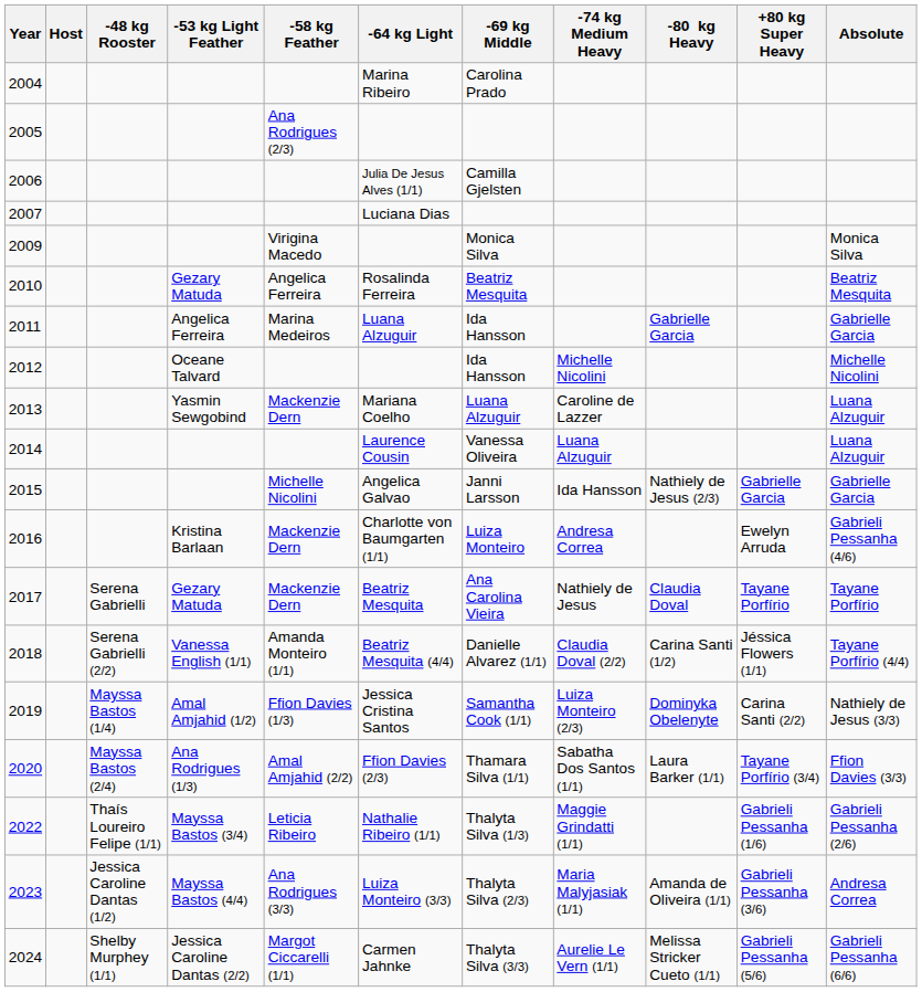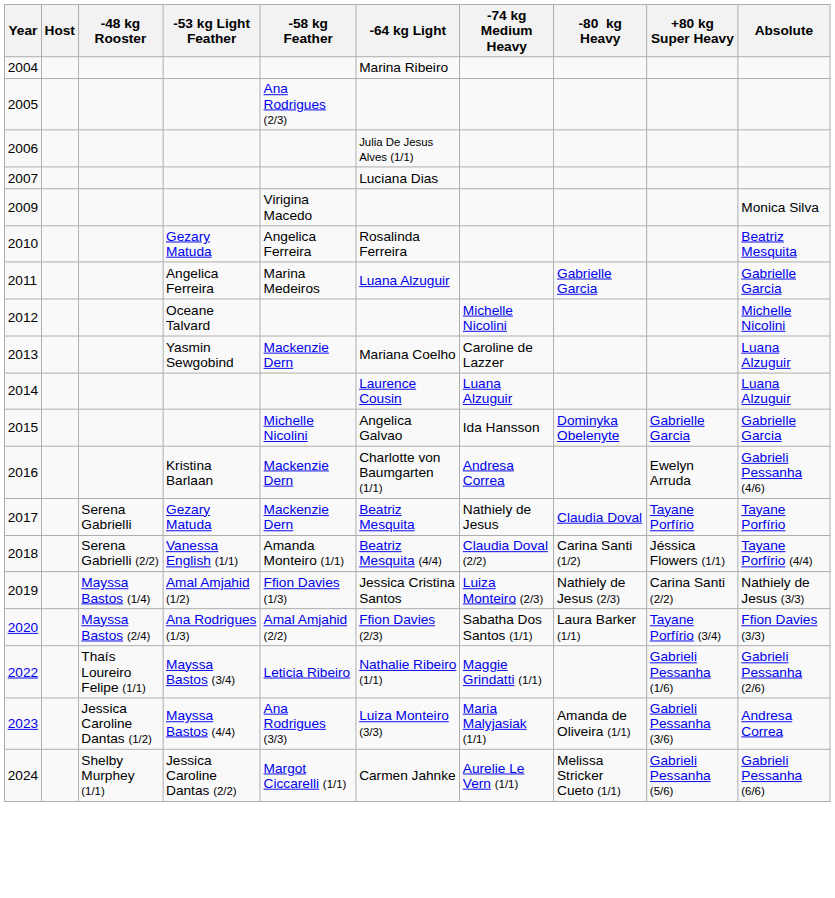 <table class="wikitable sortable" style="font-size: 90%">
 <tr>
 <th>Year</th>
 <th>Host</th>
 <th width=300>-48 kg Rooster</th>
 <th width=300>-53 kg Light Feather</th>
 <th width=300>-58 kg Feather</th>
 <th width=300>-64 kg Light</th>
-<th width=300>-69 kg Middle</th>
 <th width=300>-74 kg Medium Heavy</th>
 <th width=300>-80  kg Heavy</th>
 <th width=300>+80 kg Super Heavy</th>
 <th width=300>Absolute</th>
 </tr>
 <tr>
 <td>2004</td>
 <td></td>
 <td></td>
 <td></td>
 <td></td>
 <td> Marina Ribeiro </td>
-<td> Carolina Prado </td>
 <td></td>
 <td></td>
 <td></td>
 <td></td>
 </tr>
 <tr>
 <td>2005</td>
 <td></td>
 <td></td>
 <td></td>
 <td> <a href='#'>Ana Rodrigues</a> <small>(2/3)</small></td>
 <td></td>
 <td></td>
 <td></td>
 <td></td>
 <td></td>
-<td></td>
 </tr>
 <tr>
 <td>2006</td>
 <td></td>
 <td></td>
 <td></td>
 <td></td>
 <td><small> Julia De Jesus Alves (1/1)</small></td>
-<td> Camilla Gjelsten </td>
 <td></td>
 <td></td>
 <td></td>
 <td></td>
 </tr>
 <tr>
 <td>2007</td>
 <td></td>
 <td></td>
 <td></td>
 <td></td>
 <td> Luciana Dias </td>
 <td></td>
 <td></td>
 <td></td>
 <td></td>
-<td></td>
 </tr>
 <tr>
 <td>2009</td>
 <td></td>
 <td></td>
 <td></td>
 <td> Virigina Macedo </td>
 <td></td>
-<td> Monica Silva </td>
 <td></td>
 <td></td>
 <td></td>
 <td> Monica Silva </td>
 </tr>
 <tr>
 <td>2010</td>
 <td></td>
 <td></td>
 <td> <a href='#'>Gezary Matuda</a> </td>
 <td> Angelica Ferreira </td>
 <td> Rosalinda Ferreira </td>
-<td> <a href='#'>Beatriz Mesquita</a> </td>
 <td></td>
 <td></td>
 <td></td>
 <td> <a href='#'>Beatriz Mesquita</a> </td>
 </tr>
 <tr>
 <td>2011</td>
 <td></td>
 <td></td>
 <td> Angelica Ferreira </td>
 <td> Marina Medeiros </td>
 <td> <a href='#'>Luana Alzuguir</a> </td>
-<td> Ida Hansson </td>
 <td></td>
 <td> <a href='#'>Gabrielle Garcia</a> </td>
 <td></td>
 <td> <a href='#'>Gabrielle Garcia</a> </td>
 </tr>
 <tr>
 <td>2012</td>
 <td></td>
 <td></td>
 <td> Oceane Talvard </td>
 <td></td>
 <td></td>
-<td> Ida Hansson </td>
 <td> <a href='#'>Michelle Nicolini</a> </td>
 <td></td>
 <td></td>
 <td> <a href='#'>Michelle Nicolini</a> </td>
 </tr>
 <tr>
 <td>2013</td>
 <td></td>
 <td></td>
 <td> Yasmin Sewgobind </td>
 <td> <a href='#'>Mackenzie Dern</a> </td>
 <td> Mariana Coelho </td>
-<td> <a href='#'>Luana Alzuguir</a> </td>
 <td> Caroline de Lazzer </td>
 <td></td>
 <td></td>
 <td> <a href='#'>Luana Alzuguir</a> </td>
 </tr>
 <tr>
 <td>2014</td>
 <td></td>
 <td></td>
 <td></td>
 <td></td>
 <td> <a href='#'>Laurence Cousin</a></td>
-<td> Vanessa Oliveira </td>
 <td> <a href='#'>Luana Alzuguir</a> </td>
 <td></td>
 <td></td>
 <td> <a href='#'>Luana Alzuguir</a> </td>
 </tr>
 <tr>
 <td>2015</td>
 <td></td>
 <td></td>
 <td></td>
 <td> <a href='#'>Michelle Nicolini</a> </td>
 <td> Angelica Galvao </td>
-<td> Janni Larsson </td>
 <td> Ida Hansson </td>
-<td> Nathiely de Jesus <small>(2/3)</small></td>
+<td> <a href='#'>Dominyka Obelenyte</a> </td>
 <td> <a href='#'>Gabrielle Garcia</a> </td>
 <td> <a href='#'>Gabrielle Garcia</a> </td>
 </tr>
 <tr>
 <td>2016</td>
 <td></td>
 <td></td>
 <td> Kristina Barlaan </td>
 <td> <a href='#'>Mackenzie Dern</a> </td>
 <td> Charlotte von Baumgarten <small>(1/1)</small></td>
-<td> <a href='#'>Luiza Monteiro</a> </td>
 <td> <a href='#'>Andresa Correa</a> </td>
 <td></td>
 <td> Ewelyn Arruda </td>
 <td> <a href='#'>Gabrieli Pessanha</a> <small>(4/6)</small></td>
 </tr>
 <tr>
 <td>2017</td>
 <td></td>
 <td> Serena Gabrielli </td>
 <td> <a href='#'>Gezary Matuda</a> </td>
 <td> <a href='#'>Mackenzie Dern</a> </td>
 <td> <a href='#'>Beatriz Mesquita</a> </td>
-<td> <a href='#'>Ana Carolina Vieira</a> </td>
 <td> Nathiely de Jesus </td>
 <td> <a href='#'>Claudia Doval</a> </td>
 <td> <a href='#'>Tayane Porfírio</a> </td>
 <td> <a href='#'>Tayane Porfírio</a> </td>
 </tr>
 <tr>
 <td>2018</td>
 <td></td>
 <td> Serena Gabrielli <small>(2/2)</small></td>
 <td> <a href='#'>Vanessa English</a>  <small>(1/1)</small></td>
 <td> Amanda Monteiro <small>(1/1)</small></td>
 <td> <a href='#'>Beatriz Mesquita</a> <small>(4/4)</small></td>
-<td> Danielle Alvarez <small>(1/1)</small></td>
 <td> <a href='#'>Claudia Doval</a> <small>(2/2)</small></td>
 <td> Carina Santi <small>(1/2)</small></td>
 <td> Jéssica Flowers <small>(1/1)</small></td>
 <td> <a href='#'>Tayane Porfírio</a> <small>(4/4)</small></td>
 </tr>
 <tr>
 <td>2019</td>
 <td></td>
 <td> <a href='#'>Mayssa Bastos</a> <small>(1/4)</small></td>
 <td> <a href='#'>Amal Amjahid</a>  <small>(1/2)</small></td>
 <td> <a href='#'>Ffion Davies</a> <small>(1/3)</small></td>
 <td> Jessica Cristina Santos </td>
-<td> <a href='#'>Samantha Cook</a> <small>(1/1)</small></td>
 <td> <a href='#'>Luiza Monteiro</a> <small>(2/3)</small></td>
-<td> <a href='#'>Dominyka Obelenyte</a> </td>
+<td> Nathiely de Jesus <small>(2/3)</small></td>
 <td> Carina Santi <small>(2/2)</small></td>
 <td> Nathiely de Jesus <small>(3/3)</small></td>
 </tr>
 <tr>
 <td><a href='#'>2020</a></td>
 <td></td>
 <td> <a href='#'>Mayssa Bastos</a> <small>(2/4)</small></td>
 <td> <a href='#'>Ana Rodrigues</a> <small>(1/3)</small></td>
 <td> <a href='#'>Amal Amjahid</a>  <small>(2/2)</small></td>
 <td> <a href='#'>Ffion Davies</a> <small>(2/3)</small></td>
-<td> Thamara Silva <small>(1/1)</small></td>
 <td> Sabatha Dos Santos <small>(1/1)</small></td>
 <td> Laura Barker <small>(1/1)</small></td>
 <td> <a href='#'>Tayane Porfírio</a> <small>(3/4)</small></td>
 <td> <a href='#'>Ffion Davies</a> <small>(3/3)</small></td>
 </tr>
 <tr>
 <td><a href='#'>2022</a></td>
 <td></td>
 <td> Thaís Loureiro Felipe <small>(1/1)</small></td>
 <td> <a href='#'>Mayssa Bastos</a> <small>(3/4)</small></td>
 <td> <a href='#'>Leticia Ribeiro</a> </td>
 <td> <a href='#'>Nathalie Ribeiro</a> <small>(1/1)</small></td>
-<td> Thalyta Silva <small>(1/3)</small></td>
 <td> <a href='#'>Maggie Grindatti</a> <small>(1/1)</small></td>
 <td></td>
 <td> <a href='#'>Gabrieli Pessanha</a>  <small>(1/6)</small></td>
 <td> <a href='#'>Gabrieli Pessanha</a>  <small>(2/6)</small></td>
 </tr>
 <tr>
 <td><a href='#'>2023</a></td>
 <td></td>
 <td> Jessica Caroline Dantas <small>(1/2)</small></td>
 <td> <a href='#'>Mayssa Bastos</a> <small>(4/4)</small></td>
 <td> <a href='#'>Ana Rodrigues</a> <small>(3/3)</small></td>
 <td> <a href='#'>Luiza Monteiro</a> <small>(3/3)</small></td>
-<td> Thalyta Silva <small>(2/3)</small></td>
 <td> <a href='#'>Maria Malyjasiak</a> <small>(1/1)</small></td>
 <td>Amanda de Oliveira <small>(1/1)</small></td>
 <td> <a href='#'>Gabrieli Pessanha</a> <small>(3/6)</small></td>
 <td> <a href='#'>Andresa Correa</a> </td>
 </tr>
 <tr>
 <td>2024</td>
 <td></td>
 <td> Shelby Murphey <small>(1/1)</small></td>
 <td> Jessica Caroline Dantas <small>(2/2)</small></td>
 <td> <a href='#'>Margot Ciccarelli</a> <small>(1/1)</small></td>
 <td> Carmen Jahnke </td>
-<td> Thalyta Silva <small>(3/3)</small></td>
 <td> <a href='#'>Aurelie Le Vern</a> <small>(1/1)</small></td>
 <td> Melissa Stricker Cueto <small>(1/1)</small></td>
 <td> <a href='#'>Gabrieli Pessanha</a> <small>(5/6)</small></td>
 <td> <a href='#'>Gabrieli Pessanha</a> <small>(6/6)</small></td>
 </tr>
 </table>
